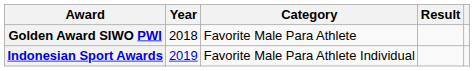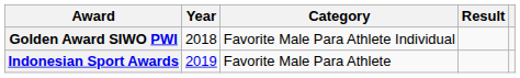 <table class="wikitable plainrowheaders sortable">
 <tr>
 <th scope="col">Award</th>
 <th scope="col">Year</th>
 <th scope="col">Category</th>
 <th scope="col">Result</th>
 <th scope="col" class="unsortable"></th>
 </tr>
 <tr>
 <th scope="row">Golden Award SIWO <a href='#'>PWI</a></th>
 <td>2018</td>
-<td>Favorite Male Para Athlete</td>
+<td>Favorite Male Para Athlete Individual</td>
 <td></td>
 <td></td>
 </tr>
 <tr>
 <th scope="row"><a href='#'>Indonesian Sport Awards</a></th>
 <td><a href='#'>2019</a></td>
-<td>Favorite Male Para Athlete Individual</td>
+<td>Favorite Male Para Athlete</td>
 <td></td>
 <td></td>
 </tr>
 </table>
